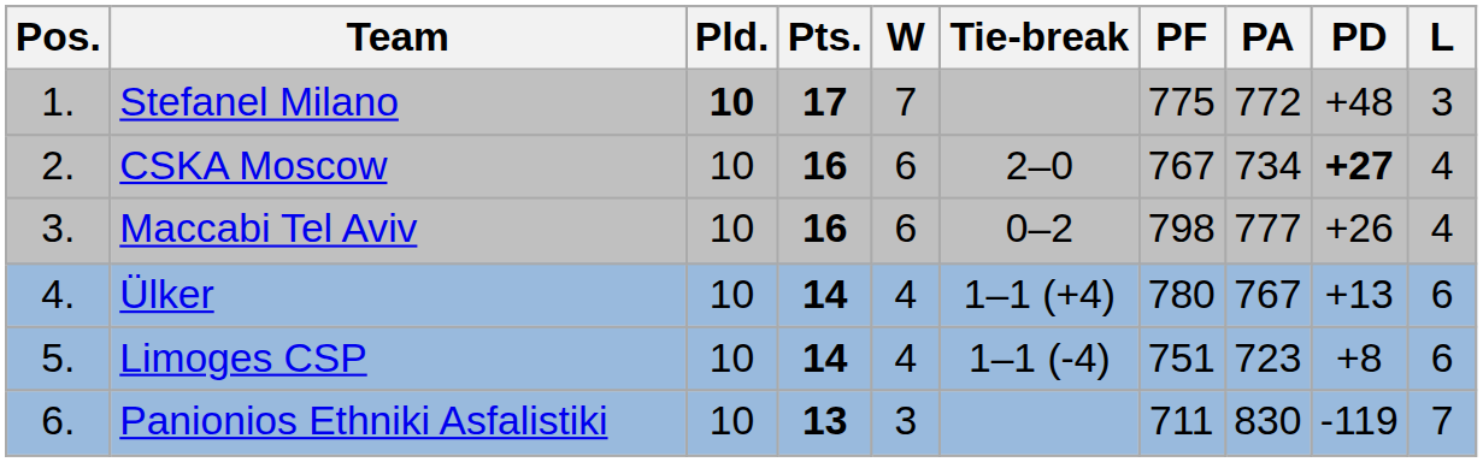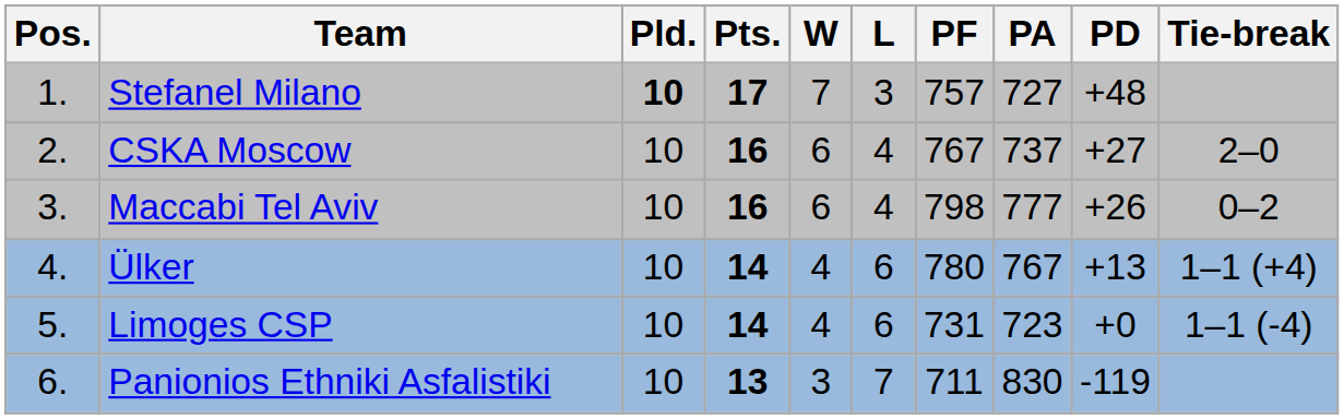 <table class="wikitable" style="text-align:center">
 <tr>
 <th width=15>Pos.</th>
 <th width=220>Team</th>
 <th width=20>Pld.</th>
 <th width=20>Pts.</th>
 <th width=20>W</th>
-<th>Tie-break</th>
+<th width=20>L</th>
 <th width=20>PF</th>
 <th width=20>PA</th>
 <th width=20>PD</th>
-<th width=20>L</th>
+<th>Tie-break</th>
 </tr>
 <tr bgcolor="silver">
 <td>1.</td>
 <td align=left> <a href='#'>Stefanel Milano</a></td>
 <td><strong>10</strong></td>
 <td><strong>17</strong></td>
 <td>7</td>
+<td>3</td>
+<td>757</td>
+<td>727</td>
+<td>+48</td>
 <td></td>
-<td>775</td>
-<td>772</td>
-<td>+48</td>
-<td>3</td>
 </tr>
 <tr bgcolor="silver">
 <td>2.</td>
 <td align=left> <a href='#'>CSKA Moscow</a></td>
 <td>10</td>
 <td><strong>16</strong></td>
 <td>6</td>
+<td>4</td>
+<td>767</td>
+<td>737</td>
+<td>+27</td>
 <td>2–0</td>
-<td>767</td>
-<td>734</td>
-<td><strong>+27</strong></td>
-<td>4</td>
 </tr>
 <tr bgcolor="silver">
 <td>3.</td>
 <td align=left> <a href='#'>Maccabi Tel Aviv</a></td>
 <td>10</td>
 <td><strong>16</strong></td>
 <td>6</td>
-<td>0–2</td>
+<td>4</td>
 <td>798</td>
 <td>777</td>
 <td>+26</td>
-<td>4</td>
+<td>0–2</td>
 </tr>
 <tr style="background: #99BADD;">
 <td>4.</td>
 <td align=left> <a href='#'>Ülker</a></td>
 <td>10</td>
 <td><strong>14</strong></td>
 <td>4</td>
-<td>1–1 (+4)</td>
+<td>6</td>
 <td>780</td>
 <td>767</td>
 <td>+13</td>
-<td>6</td>
+<td>1–1 (+4)</td>
 </tr>
 <tr style="background: #99BADD;">
 <td>5.</td>
 <td align=left> <a href='#'>Limoges CSP</a></td>
 <td>10</td>
 <td><strong>14</strong></td>
 <td>4</td>
+<td>6</td>
+<td>731</td>
+<td>723</td>
+<td>+0</td>
 <td>1–1 (-4)</td>
-<td>751</td>
-<td>723</td>
-<td>+8</td>
-<td>6</td>
 </tr>
 <tr style="background: #99BADD;">
 <td>6.</td>
 <td align=left> <a href='#'>Panionios Ethniki Asfalistiki</a></td>
 <td>10</td>
 <td><strong>13</strong></td>
 <td>3</td>
-<td></td>
+<td>7</td>
 <td>711</td>
 <td>830</td>
 <td>-119</td>
-<td>7</td>
+<td></td>
 </tr>
 </table>
